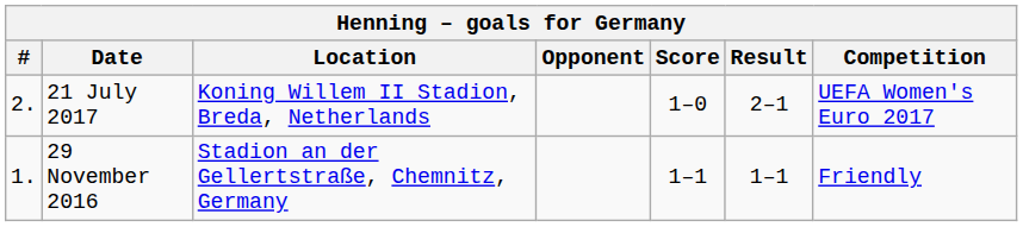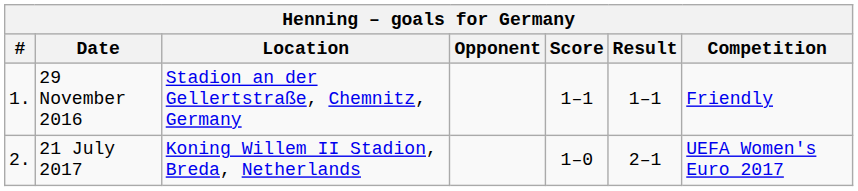 <table class="wikitable">
 <tr>
 <th colspan="7"><strong>Henning – goals for Germany</strong></th>
 </tr>
 <tr>
 <th>#</th>
 <th>Date</th>
 <th>Location</th>
 <th>Opponent</th>
 <th>Score</th>
 <th>Result</th>
 <th>Competition</th>
 </tr>
 <tr>
+<td align=center>1.</td>
+<td>29 November 2016</td>
+<td><a href='#'>Stadion an der Gellertstraße</a>, <a href='#'>Chemnitz</a>, <a href='#'>Germany</a></td>
+<td></td>
+<td align=center>1–1</td>
+<td align=center>1–1</td>
+<td><a href='#'>Friendly</a></td>
+</tr>
+<tr>
 <td align=center>2.</td>
 <td>21 July 2017</td>
 <td><a href='#'>Koning Willem II Stadion</a>, <a href='#'>Breda</a>, <a href='#'>Netherlands</a></td>
 <td></td>
 <td align=center>1–0</td>
 <td align=center>2–1</td>
 <td><a href='#'>UEFA Women's Euro 2017</a></td>
 </tr>
-<tr>
-<td align=center>1.</td>
-<td>29 November 2016</td>
-<td><a href='#'>Stadion an der Gellertstraße</a>, <a href='#'>Chemnitz</a>, <a href='#'>Germany</a></td>
-<td></td>
-<td align=center>1–1</td>
-<td align=center>1–1</td>
-<td><a href='#'>Friendly</a></td>
-</tr>
 </table>
